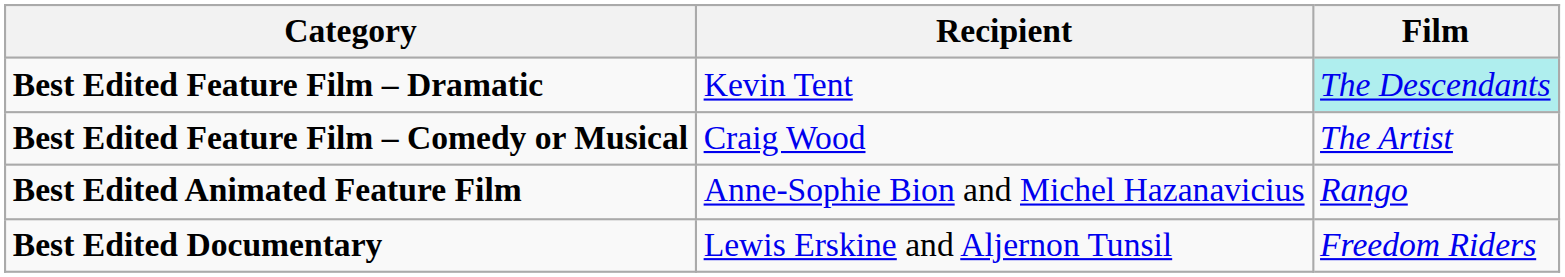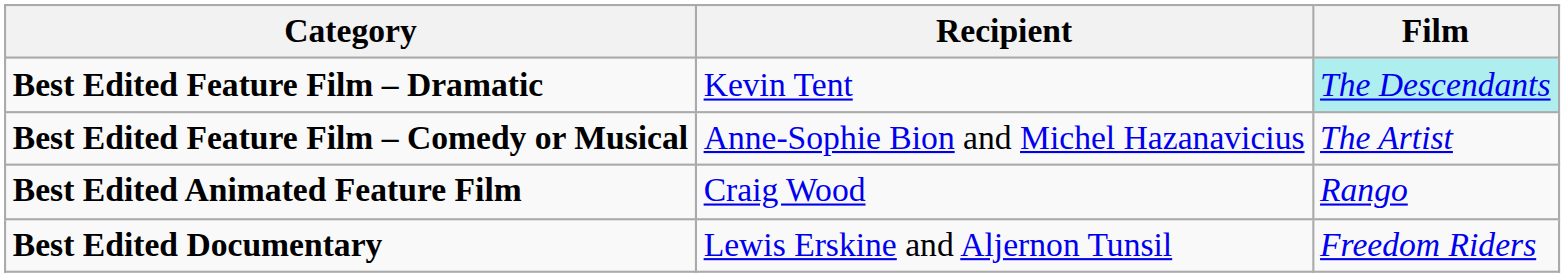 <table class="wikitable">
 <tr>
 <th>Category</th>
 <th>Recipient</th>
 <th>Film</th>
 </tr>
 <tr>
 <td><strong>Best Edited Feature Film – Dramatic</strong></td>
 <td><a href='#'>Kevin Tent</a></td>
 <td style="background: paleturquoise;"><em><a href='#'>The Descendants</a></em></td>
 </tr>
 <tr>
 <td><strong>Best Edited Feature Film – Comedy or Musical</strong></td>
-<td><a href='#'>Craig Wood</a></td>
+<td><a href='#'>Anne-Sophie Bion</a> and <a href='#'>Michel Hazanavicius</a></td>
 <td><em><a href='#'>The Artist</a></em></td>
 </tr>
 <tr>
 <td><strong>Best Edited Animated Feature Film</strong></td>
-<td><a href='#'>Anne-Sophie Bion</a> and <a href='#'>Michel Hazanavicius</a></td>
+<td><a href='#'>Craig Wood</a></td>
 <td><em><a href='#'>Rango</a></em></td>
 </tr>
 <tr>
 <td><strong>Best Edited Documentary</strong></td>
 <td><a href='#'>Lewis Erskine</a> and <a href='#'>Aljernon Tunsil</a></td>
 <td><em><a href='#'>Freedom Riders</a></em></td>
 </tr>
 </table>
